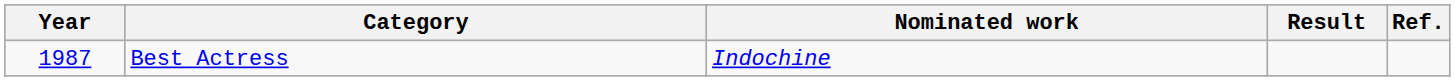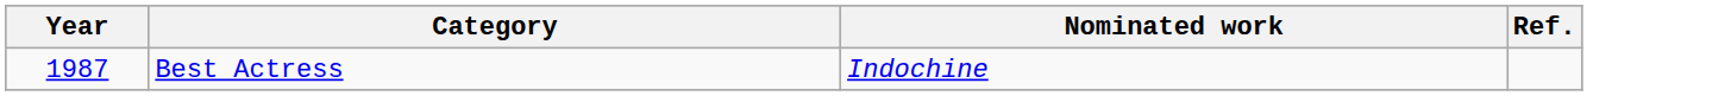 <table class=wikitable>
 <tr>
 <th scope="col" style="width:5em;">Year</th>
 <th scope="col" style="width:26em;">Category</th>
 <th scope="col" style="width:25em;">Nominated work</th>
-<th scope="col" style="width:5em;">Result</th>
 <th>Ref.</th>
 </tr>
 <tr>
 <td style="text-align:center;"><a href='#'>1987</a></td>
 <td><a href='#'>Best Actress</a></td>
 <td><em><a href='#'>Indochine</a></em></td>
 <td></td>
-<td></td>
 </tr>
 </table>
